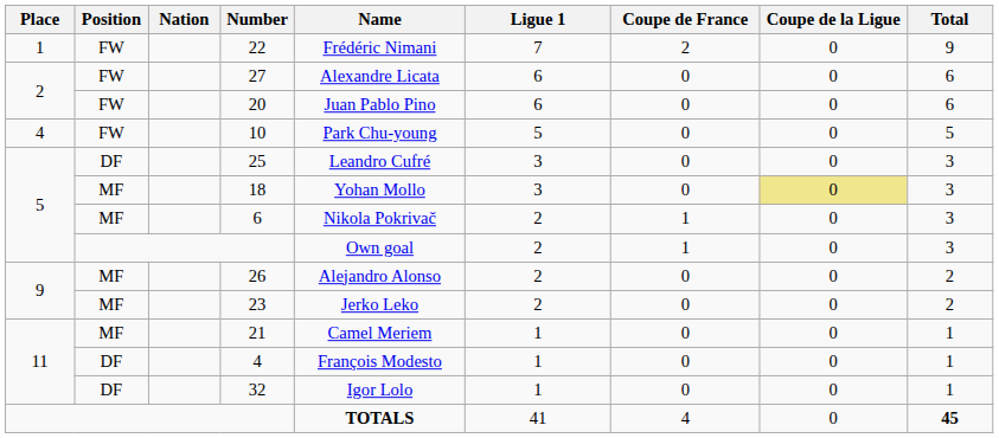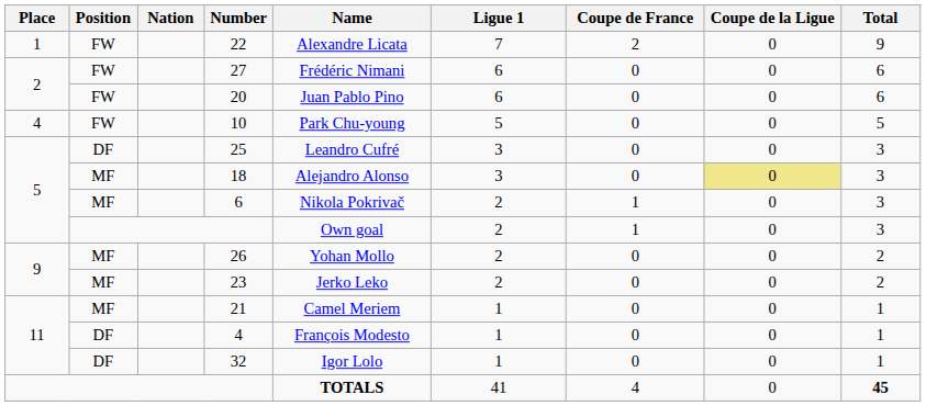 <table class="wikitable" style="font-size: 95%; text-align: center;">
 <tr>
 <th width=60>Place</th>
 <th width=60>Position</th>
 <th width=60>Nation</th>
 <th width=60>Number</th>
 <th width=170>Name</th>
 <th width=150>Ligue 1</th>
 <th width=150>Coupe de France</th>
 <th width=150>Coupe de la Ligue</th>
 <th width=80>Total</th>
 </tr>
 <tr>
 <td>1</td>
 <td>FW</td>
 <td></td>
 <td>22</td>
-<td><a href='#'>Frédéric Nimani</a></td>
+<td><a href='#'>Alexandre Licata</a></td>
 <td>7</td>
 <td>2</td>
 <td>0</td>
 <td>9</td>
 </tr>
 <tr>
 <td rowspan="2">2</td>
 <td>FW</td>
 <td></td>
 <td>27</td>
-<td><a href='#'>Alexandre Licata</a></td>
+<td><a href='#'>Frédéric Nimani</a></td>
 <td>6</td>
 <td>0</td>
 <td>0</td>
 <td>6</td>
 </tr>
 <tr>
 <td>FW</td>
 <td></td>
 <td>20</td>
 <td><a href='#'>Juan Pablo Pino</a></td>
 <td>6</td>
 <td>0</td>
 <td>0</td>
 <td>6</td>
 </tr>
 <tr>
 <td>4</td>
 <td>FW</td>
 <td></td>
 <td>10</td>
 <td><a href='#'>Park Chu-young</a></td>
 <td>5</td>
 <td>0</td>
 <td>0</td>
 <td>5</td>
 </tr>
 <tr>
 <td rowspan="4">5</td>
 <td>DF</td>
 <td></td>
 <td>25</td>
 <td><a href='#'>Leandro Cufré</a></td>
 <td>3</td>
 <td>0</td>
 <td>0</td>
 <td>3</td>
 </tr>
 <tr>
 <td>MF</td>
 <td></td>
 <td>18</td>
-<td><a href='#'>Yohan Mollo</a></td>
+<td><a href='#'>Alejandro Alonso</a></td>
 <td>3</td>
 <td>0</td>
 <td style="background: khaki;">0</td>
 <td>3</td>
 </tr>
 <tr>
 <td>MF</td>
 <td></td>
 <td>6</td>
 <td><a href='#'>Nikola Pokrivač</a></td>
 <td>2</td>
 <td>1</td>
 <td>0</td>
 <td>3</td>
 </tr>
 <tr>
 <td colspan="3"></td>
 <td><a href='#'>Own goal</a></td>
 <td>2</td>
 <td>1</td>
 <td>0</td>
 <td>3</td>
 </tr>
 <tr>
 <td rowspan="2">9</td>
 <td>MF</td>
 <td></td>
 <td>26</td>
-<td><a href='#'>Alejandro Alonso</a></td>
+<td><a href='#'>Yohan Mollo</a></td>
 <td>2</td>
 <td>0</td>
 <td>0</td>
 <td>2</td>
 </tr>
 <tr>
 <td>MF</td>
 <td></td>
 <td>23</td>
 <td><a href='#'>Jerko Leko</a></td>
 <td>2</td>
 <td>0</td>
 <td>0</td>
 <td>2</td>
 </tr>
 <tr>
 <td rowspan="3">11</td>
 <td>MF</td>
 <td></td>
 <td>21</td>
 <td><a href='#'>Camel Meriem</a></td>
 <td>1</td>
 <td>0</td>
 <td>0</td>
 <td>1</td>
 </tr>
 <tr>
 <td>DF</td>
 <td></td>
 <td>4</td>
 <td><a href='#'>François Modesto</a></td>
 <td>1</td>
 <td>0</td>
 <td>0</td>
 <td>1</td>
 </tr>
 <tr>
 <td>DF</td>
 <td></td>
 <td>32</td>
 <td><a href='#'>Igor Lolo</a></td>
 <td>1</td>
 <td>0</td>
 <td>0</td>
 <td>1</td>
 </tr>
 <tr>
 <td colspan="4"></td>
 <td><strong>TOTALS</strong></td>
 <td>41</td>
 <td>4</td>
 <td>0</td>
 <td><strong>45</strong></td>
 </tr>
 </table>
